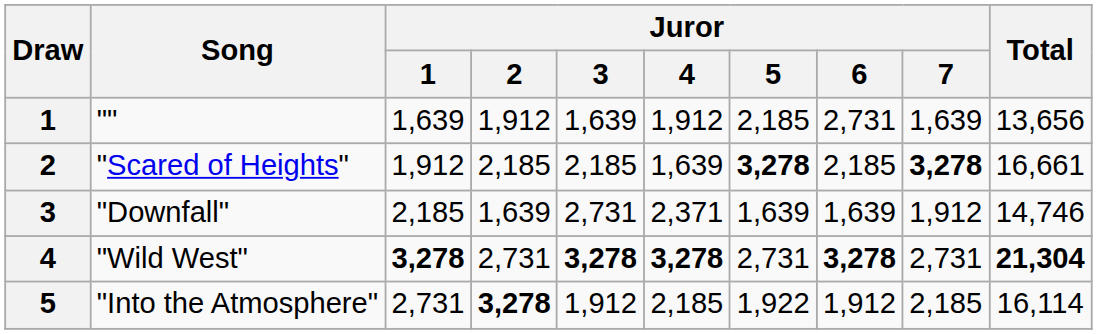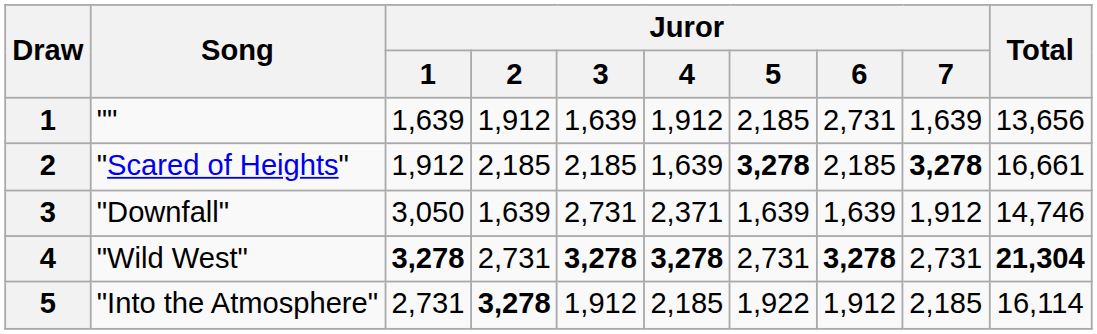 <table class="wikitable collapsible plainrowheaders" style="margin: 1em auto 1em auto; text-align:center">
 <tr>
 <th rowspan="2">Draw</th>
 <th rowspan="2">Song</th>
 <th colspan="7">Juror</th>
 <th rowspan="2">Total</th>
 </tr>
 <tr>
 <th>1</th>
 <th>2</th>
 <th>3</th>
 <th>4</th>
 <th>5</th>
 <th>6</th>
 <th>7</th>
 </tr>
 <tr>
 <th scope="row" style="text-align:center">1</th>
 <td align="left">""</td>
 <td>1,639</td>
 <td>1,912</td>
 <td>1,639</td>
 <td>1,912</td>
 <td>2,185</td>
 <td>2,731</td>
 <td>1,639</td>
 <td>13,656</td>
 </tr>
 <tr>
 <th scope="row" style="text-align:center">2</th>
 <td align="left">"<a href='#'>Scared of Heights</a>"</td>
 <td>1,912</td>
 <td>2,185</td>
 <td>2,185</td>
 <td>1,639</td>
 <td><strong>3,278</strong></td>
 <td>2,185</td>
 <td><strong>3,278</strong></td>
 <td>16,661</td>
 </tr>
 <tr>
 <th scope="row" style="text-align:center">3</th>
 <td align="left">"Downfall"</td>
-<td>2,185</td>
+<td>3,050</td>
 <td>1,639</td>
 <td>2,731</td>
 <td>2,371</td>
 <td>1,639</td>
 <td>1,639</td>
 <td>1,912</td>
 <td>14,746</td>
 </tr>
 <tr>
 <th scope="row" style="text-align:center">4</th>
 <td align="left">"Wild West"</td>
 <td><strong>3,278</strong></td>
 <td>2,731</td>
 <td><strong>3,278</strong></td>
 <td><strong>3,278</strong></td>
 <td>2,731</td>
 <td><strong>3,278</strong></td>
 <td>2,731</td>
 <td><strong>21,304</strong></td>
 </tr>
 <tr>
 <th scope="row" style="text-align:center">5</th>
 <td align="left">"Into the Atmosphere"</td>
 <td>2,731</td>
 <td><strong>3,278</strong></td>
 <td>1,912</td>
 <td>2,185</td>
 <td>1,922</td>
 <td>1,912</td>
 <td>2,185</td>
 <td>16,114</td>
 </tr>
 </table>
